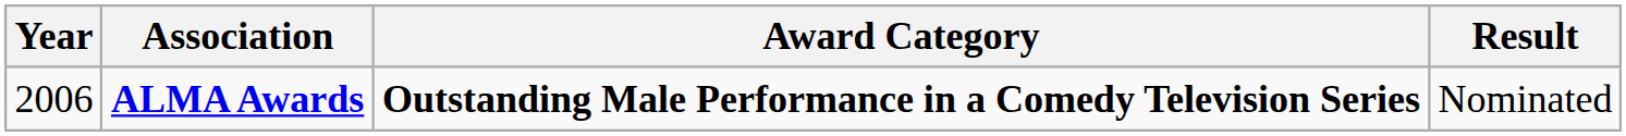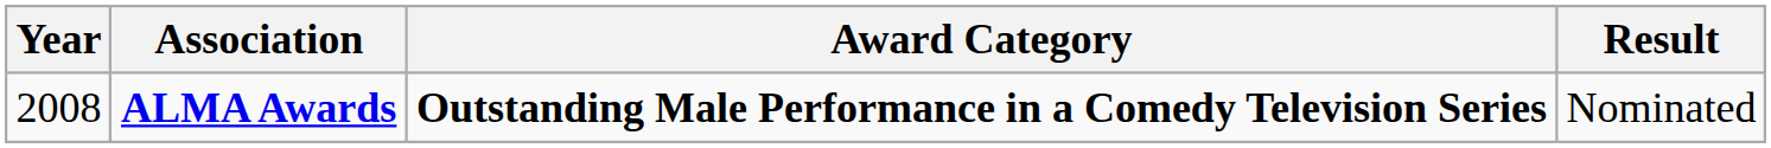 <table class="wikitable" style="text-align: center">
 <tr>
 <th><strong>Year</strong></th>
 <th><strong>Association</strong></th>
 <th><strong>Award Category</strong></th>
 <th><strong>Result</strong></th>
 </tr>
 <tr>
-<td>2006</td>
+<td>2008</td>
 <td><strong><a href='#'>ALMA Awards</a></strong></td>
 <td><strong>Outstanding Male Performance in a Comedy Television Series</strong></td>
 <td>Nominated</td>
 </tr>
 </table>
